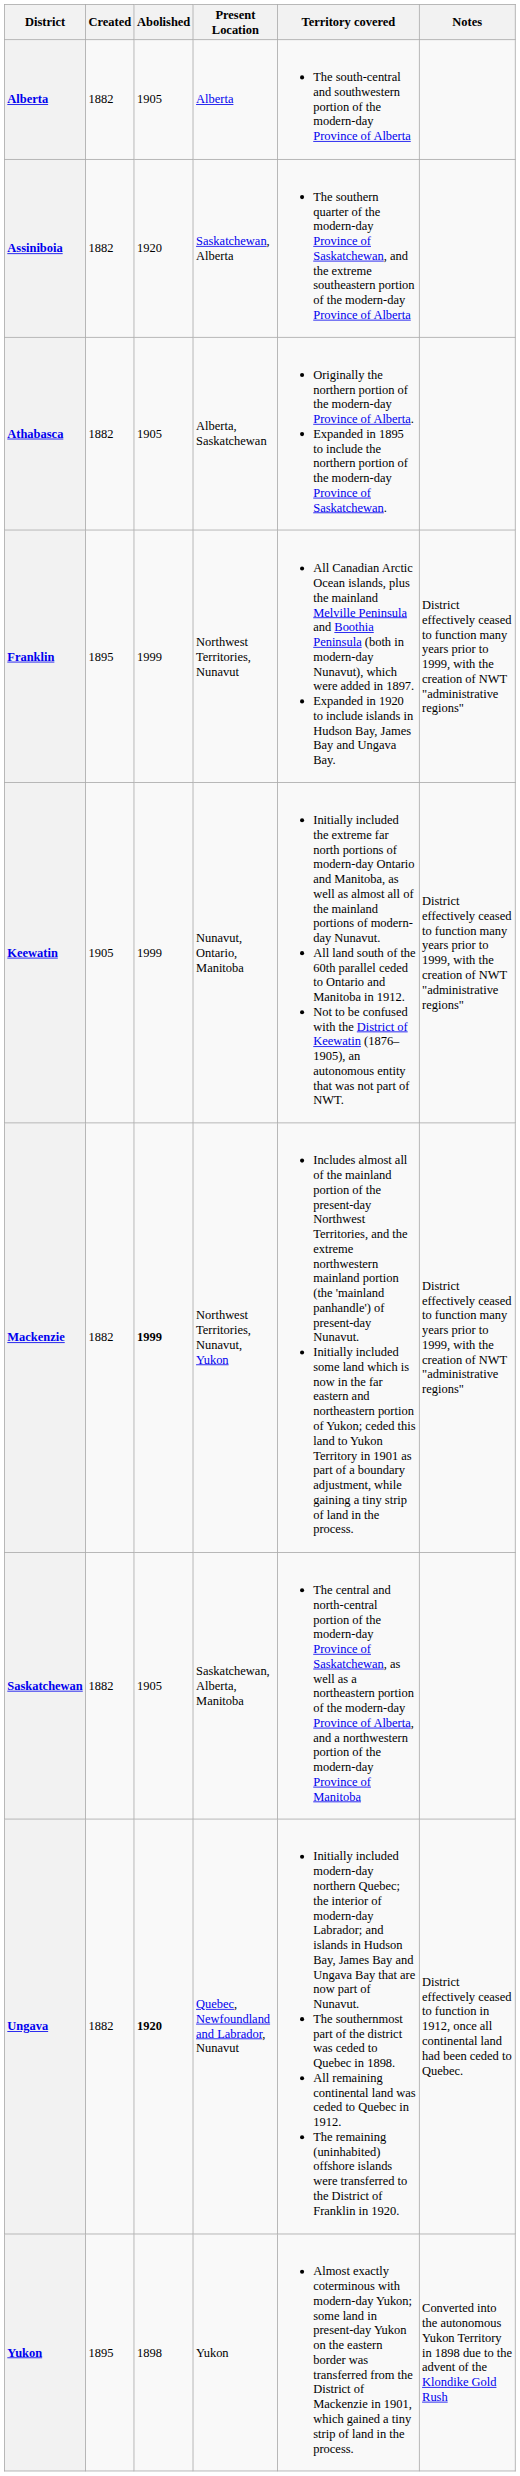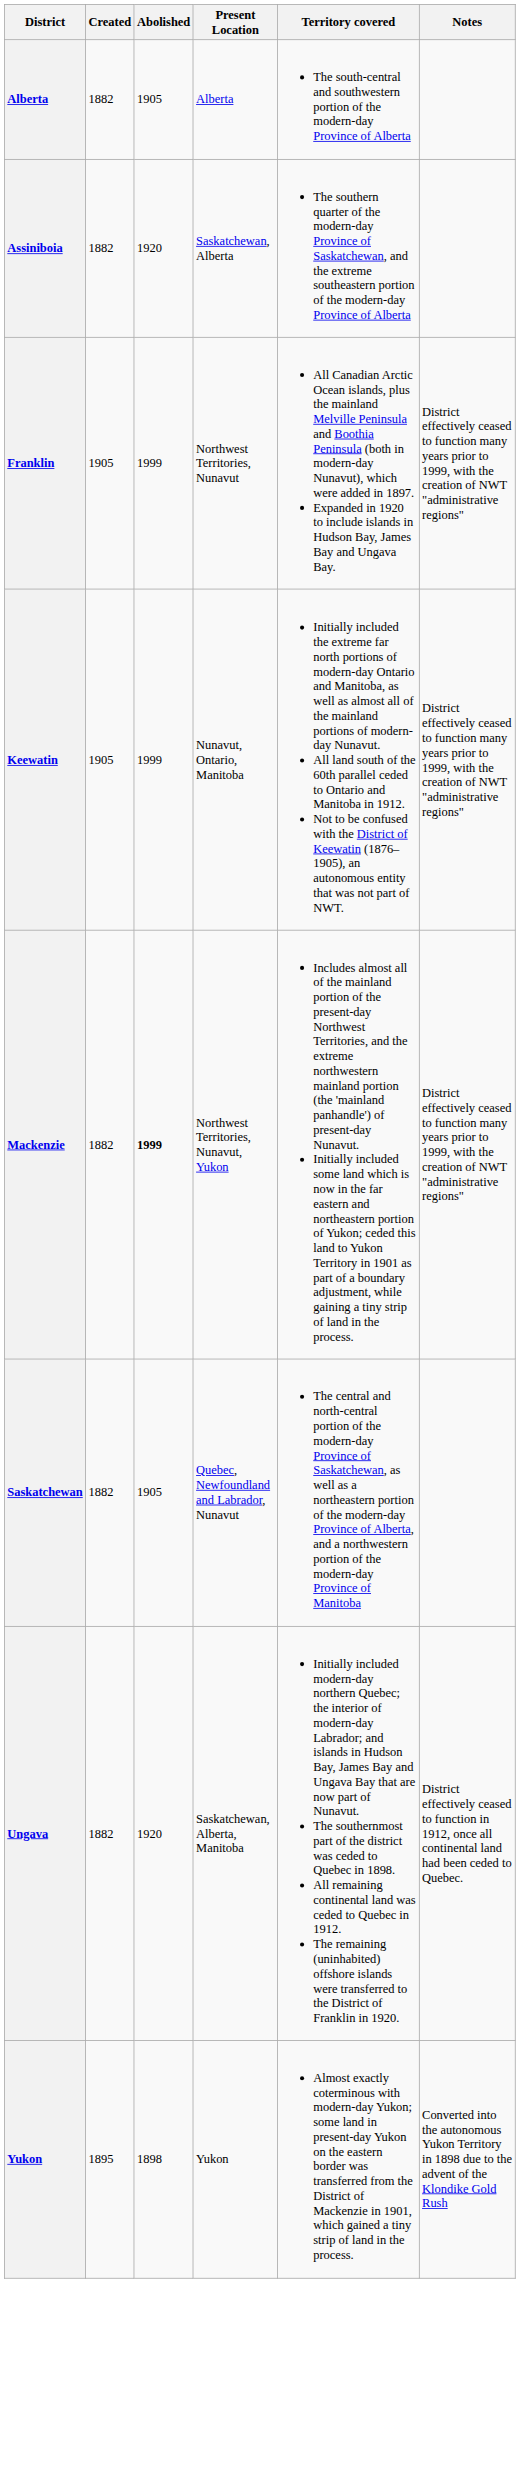 <table class="wikitable sortable" style="font-size:95%; margin:auto;">
 <tr>
 <th>District</th>
 <th>Created</th>
 <th>Abolished</th>
 <th>Present Location</th>
 <th>Territory covered</th>
 <th>Notes</th>
 </tr>
 <tr>
 <th style="text-align: left;"><a href='#'>Alberta</a></th>
 <td>1882</td>
 <td>1905</td>
 <td><a href='#'>Alberta</a></td>
 <td><br><ul><li>The south-central and southwestern portion of the modern-day <a href='#'>Province of Alberta</a></li></ul></td>
 <td></td>
 </tr>
 <tr>
 <th style="text-align: left;"><a href='#'>Assiniboia</a></th>
 <td>1882</td>
 <td>1920</td>
 <td><a href='#'>Saskatchewan</a>, Alberta</td>
 <td><br><ul><li>The southern quarter of the modern-day <a href='#'>Province of Saskatchewan</a>, and the extreme southeastern portion of the modern-day <a href='#'>Province of Alberta</a></li></ul></td>
 <td></td>
 </tr>
 <tr>
-<th style="text-align: left;"><a href='#'>Athabasca</a></th>
-<td>1882</td>
+<th style="text-align: left;"><a href='#'>Franklin</a></th>
 <td>1905</td>
-<td>Alberta, Saskatchewan</td>
-<td><br><ul><li>Originally the northern portion of the modern-day <a href='#'>Province of Alberta</a>.</li><li>Expanded in 1895 to include the northern portion of the modern-day <a href='#'>Province of Saskatchewan</a>.</li></ul></td>
-<td></td>
-</tr>
-<tr>
-<th style="text-align: left;"><a href='#'>Franklin</a></th>
-<td>1895</td>
 <td>1999</td>
 <td>Northwest Territories, Nunavut</td>
 <td><br><ul><li>All Canadian Arctic Ocean islands, plus the mainland <a href='#'>Melville Peninsula</a> and <a href='#'>Boothia Peninsula</a> (both in modern-day Nunavut), which were added in 1897.</li><li>Expanded in 1920 to include islands in Hudson Bay, James Bay and Ungava Bay.</li></ul></td>
 <td>District effectively ceased to function many years prior to 1999, with the creation of NWT "administrative regions"</td>
 </tr>
 <tr>
 <th style="text-align: left;"><a href='#'>Keewatin</a></th>
 <td>1905</td>
 <td>1999</td>
 <td>Nunavut, Ontario, Manitoba</td>
 <td><br><ul><li>Initially included the extreme far north portions of modern-day Ontario and Manitoba, as well as almost all of the mainland portions of modern-day Nunavut.</li><li>All land south of the 60th parallel ceded to Ontario and Manitoba in 1912.</li><li>Not to be confused with the <a href='#'>District of Keewatin</a> (1876–1905), an autonomous entity that was not part of NWT.</li></ul></td>
 <td>District effectively ceased to function many years prior to 1999, with the creation of NWT "administrative regions"</td>
 </tr>
 <tr>
 <th style="text-align: left;"><a href='#'>Mackenzie</a></th>
 <td>1882</td>
 <td><strong>1999</strong></td>
 <td>Northwest Territories, Nunavut, <a href='#'>Yukon</a></td>
 <td><br><ul><li>Includes almost all of the mainland portion of the present-day Northwest Territories, and the extreme northwestern mainland portion (the 'mainland panhandle') of present-day Nunavut.</li><li>Initially included some land which is now in the far eastern and northeastern portion of Yukon; ceded this land to Yukon Territory in 1901 as part of a boundary adjustment, while gaining a tiny strip of land in the process.</li></ul></td>
 <td>District effectively ceased to function many years prior to 1999, with the creation of NWT "administrative regions"</td>
 </tr>
 <tr>
 <th style="text-align: left;"><a href='#'>Saskatchewan</a></th>
 <td>1882</td>
 <td>1905</td>
-<td>Saskatchewan, Alberta, Manitoba</td>
+<td><a href='#'>Quebec</a>, <a href='#'>Newfoundland and Labrador</a>, Nunavut</td>
 <td><br><ul><li>The central and north-central portion of the modern-day <a href='#'>Province of Saskatchewan</a>, as well as a northeastern portion of the modern-day <a href='#'>Province of Alberta</a>, and a northwestern portion of the modern-day <a href='#'>Province of Manitoba</a></li></ul></td>
 <td></td>
 </tr>
 <tr>
 <th style="text-align: left;"><a href='#'>Ungava</a></th>
 <td>1882</td>
-<td><strong>1920</strong></td>
-<td><a href='#'>Quebec</a>, <a href='#'>Newfoundland and Labrador</a>, Nunavut</td>
+<td>1920</td>
+<td>Saskatchewan, Alberta, Manitoba</td>
 <td><br><ul><li>Initially included modern-day northern Quebec; the interior of modern-day Labrador; and islands in Hudson Bay, James Bay and Ungava Bay that are now part of Nunavut.</li><li>The southernmost part of the district was ceded to Quebec in 1898.</li><li>All remaining continental land was ceded to Quebec in 1912.</li><li>The remaining (uninhabited) offshore islands were transferred to the District of Franklin in 1920.</li></ul></td>
 <td>District effectively ceased to function in 1912, once all continental land had been ceded to Quebec.</td>
 </tr>
 <tr>
 <th style="text-align: left;"><a href='#'>Yukon</a></th>
 <td>1895</td>
 <td>1898</td>
 <td>Yukon</td>
 <td><br><ul><li>Almost exactly coterminous with modern-day Yukon; some land in present-day Yukon on the eastern border was transferred from the District of Mackenzie in 1901, which gained a tiny strip of land in the process.</li></ul></td>
 <td>Converted into the autonomous Yukon Territory in 1898 due to the advent of the <a href='#'>Klondike Gold Rush</a></td>
 </tr>
 </table>
